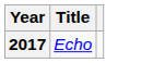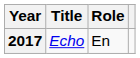 <table class="wikitable plainrowheaders">
 <tr>
 <th scope="col">Year</th>
 <th scope="col">Title</th>
+<th scope="col">Role</th>
 <th scope="col"></th>
 </tr>
 <tr>
 <th scope=row>2017</th>
 <td><em><a href='#'>Echo</a></em></td>
+<td>En</td>
 <td style="text-align:center;"></td>
 </tr>
 </table>
